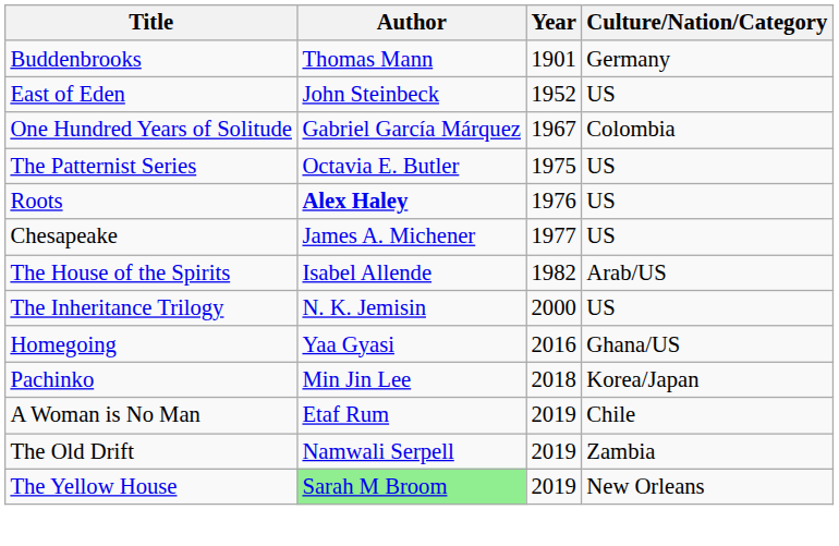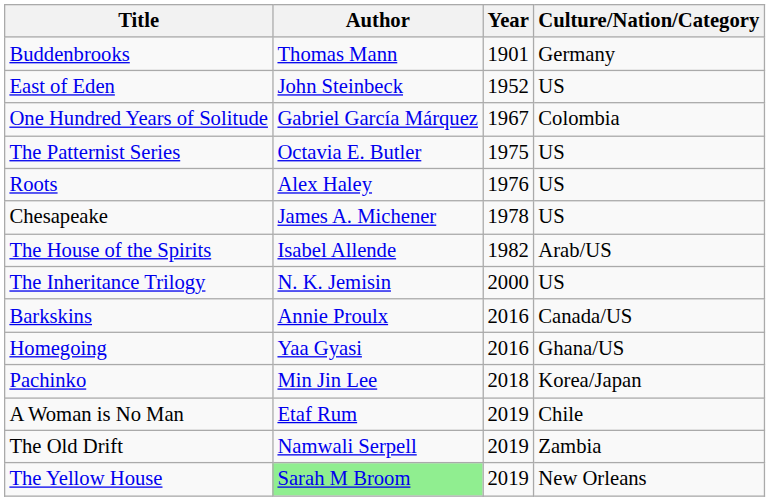 <table class="wikitable">
 <tr>
 <th>Title</th>
 <th>Author</th>
 <th>Year</th>
 <th>Culture/Nation/Category</th>
 </tr>
 <tr>
 <td><a href='#'>Buddenbrooks</a></td>
 <td><a href='#'>Thomas Mann</a></td>
 <td>1901</td>
 <td>Germany</td>
 </tr>
 <tr>
 <td><a href='#'>East of Eden</a>  </td>
 <td><a href='#'>John Steinbeck</a></td>
 <td>1952</td>
 <td>US</td>
 </tr>
 <tr>
 <td><a href='#'>One Hundred Years of Solitude</a></td>
 <td><a href='#'>Gabriel García Márquez</a></td>
 <td>1967</td>
 <td>Colombia</td>
 </tr>
 <tr>
 <td><a href='#'>The Patternist Series</a></td>
 <td><a href='#'>Octavia E. Butler</a></td>
 <td>1975</td>
 <td>US</td>
 </tr>
 <tr>
 <td><a href='#'>Roots</a></td>
-<td><strong><a href='#'>Alex Haley</a></strong></td>
+<td><a href='#'>Alex Haley</a></td>
 <td>1976</td>
 <td>US</td>
 </tr>
 <tr>
 <td>Chesapeake  </td>
 <td><a href='#'>James A. Michener</a></td>
-<td>1977</td>
+<td>1978</td>
 <td>US</td>
 </tr>
 <tr>
 <td><a href='#'>The House of the Spirits</a></td>
 <td><a href='#'>Isabel Allende</a></td>
 <td>1982</td>
 <td>Arab/US</td>
 </tr>
 <tr>
 <td><a href='#'>The Inheritance Trilogy</a></td>
 <td><a href='#'>N. K. Jemisin</a></td>
 <td>2000</td>
 <td>US</td>
+</tr>
+<tr>
+<td><a href='#'>Barkskins</a></td>
+<td><a href='#'>Annie Proulx</a></td>
+<td>2016</td>
+<td>Canada/US</td>
 </tr>
 <tr>
 <td><a href='#'>Homegoing</a></td>
 <td><a href='#'>Yaa Gyasi</a></td>
 <td>2016</td>
 <td>Ghana/US</td>
 </tr>
 <tr>
 <td><a href='#'>Pachinko</a></td>
 <td><a href='#'>Min Jin Lee</a></td>
 <td>2018</td>
 <td>Korea/Japan</td>
 </tr>
 <tr>
 <td>A Woman is No Man</td>
 <td><a href='#'>Etaf Rum</a></td>
 <td>2019</td>
 <td>Chile</td>
 </tr>
 <tr>
 <td>The Old Drift</td>
 <td><a href='#'>Namwali Serpell</a></td>
 <td>2019</td>
 <td>Zambia</td>
 </tr>
 <tr>
 <td><a href='#'>The Yellow House</a></td>
 <td style="background: lightgreen;"><a href='#'>Sarah M Broom</a></td>
 <td>2019</td>
 <td>New Orleans</td>
 </tr>
 </table>
